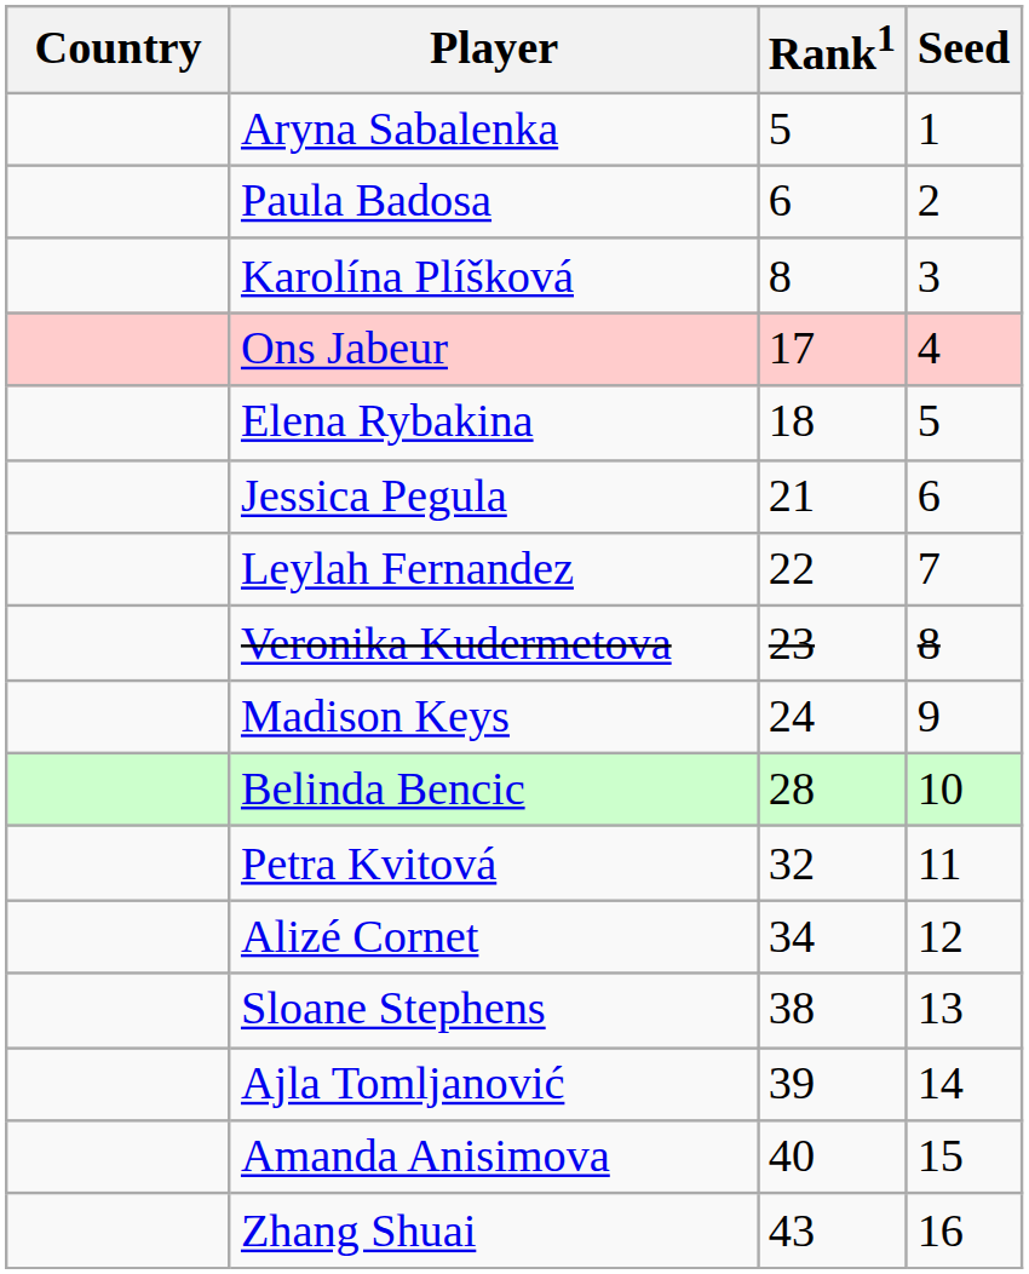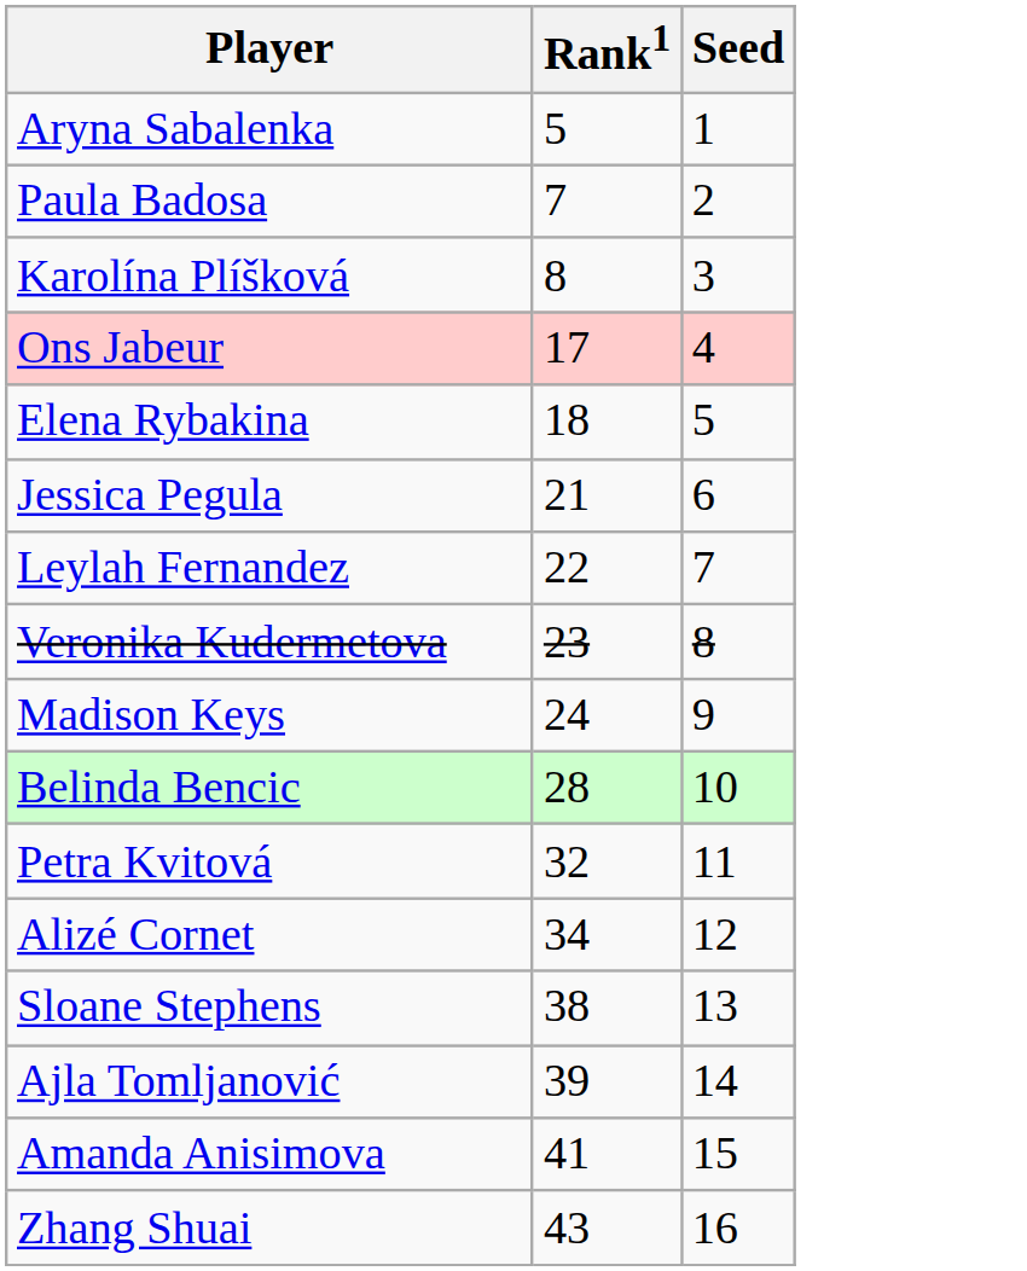 <table class="sortable wikitable">
 <tr>
-<th width="70">Country</th>
 <th width="175">Player</th>
 <th>Rank<sup>1</sup></th>
 <th>Seed</th>
 </tr>
 <tr>
-<td></td>
 <td><a href='#'>Aryna Sabalenka</a></td>
 <td>5</td>
 <td>1</td>
 </tr>
 <tr>
-<td></td>
 <td><a href='#'>Paula Badosa</a></td>
-<td>6</td>
+<td>7</td>
 <td>2</td>
 </tr>
 <tr>
-<td></td>
 <td><a href='#'>Karolína Plíšková</a></td>
 <td>8</td>
 <td>3</td>
 </tr>
 <tr bgcolor=#fcc>
-<td></td>
 <td><a href='#'>Ons Jabeur</a></td>
 <td>17</td>
 <td>4</td>
 </tr>
 <tr>
-<td></td>
 <td><a href='#'>Elena Rybakina</a></td>
 <td>18</td>
 <td>5</td>
 </tr>
 <tr>
-<td></td>
 <td><a href='#'>Jessica Pegula</a></td>
 <td>21</td>
 <td>6</td>
 </tr>
 <tr>
-<td></td>
 <td><a href='#'>Leylah Fernandez</a></td>
 <td>22</td>
 <td>7</td>
 </tr>
 <tr>
-<td></td>
 <td><s><a href='#'>Veronika Kudermetova</a></s></td>
 <td><s>23</s></td>
 <td><s>8</s></td>
 </tr>
 <tr>
-<td></td>
 <td><a href='#'>Madison Keys</a></td>
 <td>24</td>
 <td>9</td>
 </tr>
 <tr bgcolor=#cfc>
-<td></td>
 <td><a href='#'>Belinda Bencic</a></td>
 <td>28</td>
 <td>10</td>
 </tr>
 <tr>
-<td></td>
 <td><a href='#'>Petra Kvitová</a></td>
 <td>32</td>
 <td>11</td>
 </tr>
 <tr>
-<td></td>
 <td><a href='#'>Alizé Cornet</a></td>
 <td>34</td>
 <td>12</td>
 </tr>
 <tr>
-<td></td>
 <td><a href='#'>Sloane Stephens</a></td>
 <td>38</td>
 <td>13</td>
 </tr>
 <tr>
-<td></td>
 <td><a href='#'>Ajla Tomljanović</a></td>
 <td>39</td>
 <td>14</td>
 </tr>
 <tr>
-<td></td>
 <td><a href='#'>Amanda Anisimova</a></td>
-<td>40</td>
+<td>41</td>
 <td>15</td>
 </tr>
 <tr>
-<td></td>
 <td><a href='#'>Zhang Shuai</a></td>
 <td>43</td>
 <td>16</td>
 </tr>
 </table>
